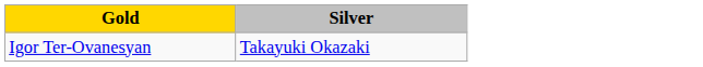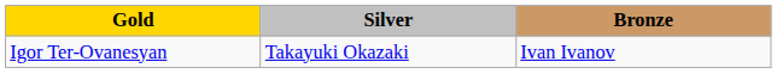 <table class="wikitable" style="text-align:left">
 <tr align="center">
 <td width=200 bgcolor=gold><strong>Gold</strong></td>
 <td width=200 bgcolor=silver><strong>Silver</strong></td>
+<td width=200 bgcolor=CC9966><strong>Bronze</strong></td>
 </tr>
 <tr>
 <td><a href='#'>Igor Ter-Ovanesyan</a><br><em></em></td>
 <td><a href='#'>Takayuki Okazaki</a><br><em></em></td>
+<td><a href='#'>Ivan Ivanov</a><br><em></em></td>
 </tr>
 </table>
